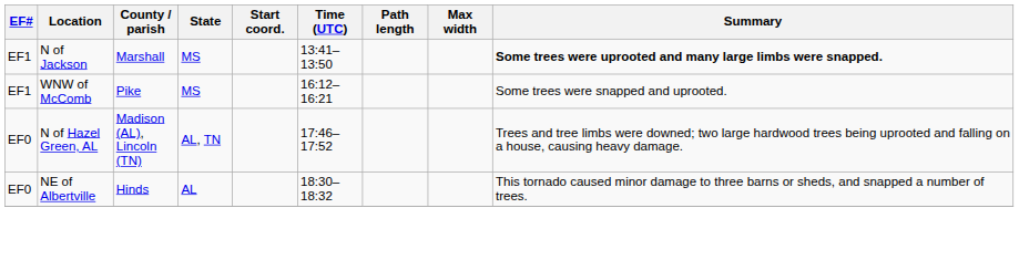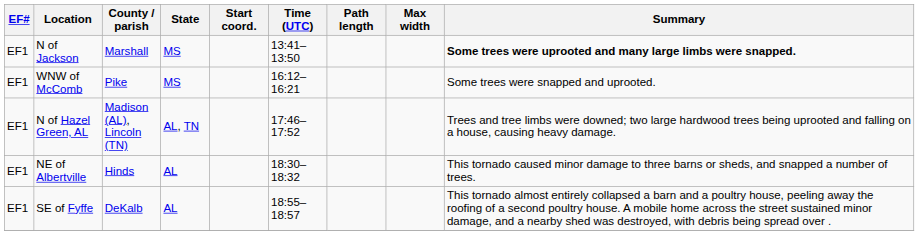 <table class="wikitable sortable" style="width:100%;">
 <tr>
 <th scope="col" style="width:3%; text-align:center;"><a href='#'>EF#</a></th>
 <th scope="col" style="width:7%; text-align:center;" class="unsortable">Location</th>
 <th scope="col" style="width:6%; text-align:center;" class="unsortable">County / parish</th>
 <th scope="col" style="width:5%; text-align:center;">State</th>
 <th scope="col" style="width:6%; text-align:center;">Start coord.</th>
 <th scope="col" style="width:6%; text-align:center;">Time (<a href='#'>UTC</a>)</th>
 <th scope="col" style="width:6%; text-align:center;">Path length</th>
 <th scope="col" style="width:6%; text-align:center;">Max width</th>
 <th scope="col" class="unsortable" style="width:48%; text-align:center;">Summary</th>
 </tr>
 <tr>
 <td bgcolor=>EF1</td>
 <td>N of <a href='#'>Jackson</a></td>
 <td><a href='#'>Marshall</a></td>
 <td><a href='#'>MS</a></td>
 <td></td>
 <td>13:41–13:50</td>
 <td></td>
 <td></td>
 <td><strong>Some trees were uprooted and many large limbs were snapped.</strong></td>
 </tr>
 <tr>
 <td bgcolor=>EF1</td>
 <td>WNW of <a href='#'>McComb</a></td>
 <td><a href='#'>Pike</a></td>
 <td><a href='#'>MS</a></td>
 <td></td>
 <td>16:12–16:21</td>
 <td></td>
 <td></td>
 <td>Some trees were snapped and uprooted.</td>
 </tr>
 <tr>
-<td bgcolor=>EF0</td>
+<td bgcolor=>EF1</td>
 <td>N of <a href='#'>Hazel Green, AL</a></td>
 <td><a href='#'>Madison (AL)</a>, <a href='#'>Lincoln (TN)</a></td>
 <td><a href='#'>AL</a>, <a href='#'>TN</a></td>
 <td></td>
 <td>17:46–17:52</td>
 <td></td>
 <td></td>
 <td>Trees and tree limbs were downed; two large hardwood trees being uprooted and falling on a house, causing heavy damage.</td>
 </tr>
 <tr>
-<td bgcolor=>EF0</td>
+<td bgcolor=>EF1</td>
 <td>NE of <a href='#'>Albertville</a></td>
 <td><a href='#'>Hinds</a></td>
 <td><a href='#'>AL</a></td>
 <td></td>
 <td>18:30–18:32</td>
 <td></td>
 <td></td>
 <td>This tornado caused minor damage to three barns or sheds, and snapped a number of trees.</td>
 </tr>
 <tr>
+<td bgcolor=>EF1</td>
+<td>SE of <a href='#'>Fyffe</a></td>
+<td><a href='#'>DeKalb</a></td>
+<td><a href='#'>AL</a></td>
+<td></td>
+<td>18:55–18:57</td>
+<td></td>
+<td></td>
+<td>This tornado almost entirely collapsed a barn and a poultry house, peeling away the roofing of a second poultry house. A mobile home across the street sustained minor damage, and a nearby shed was destroyed, with debris being spread over .</td>
+</tr>
+<tr>
 </tr>
 </table>
